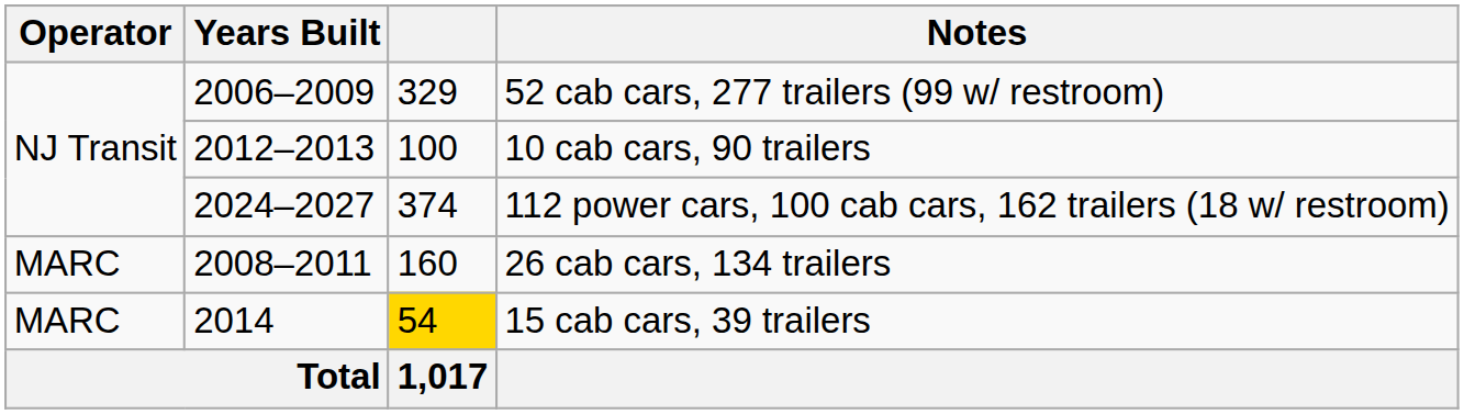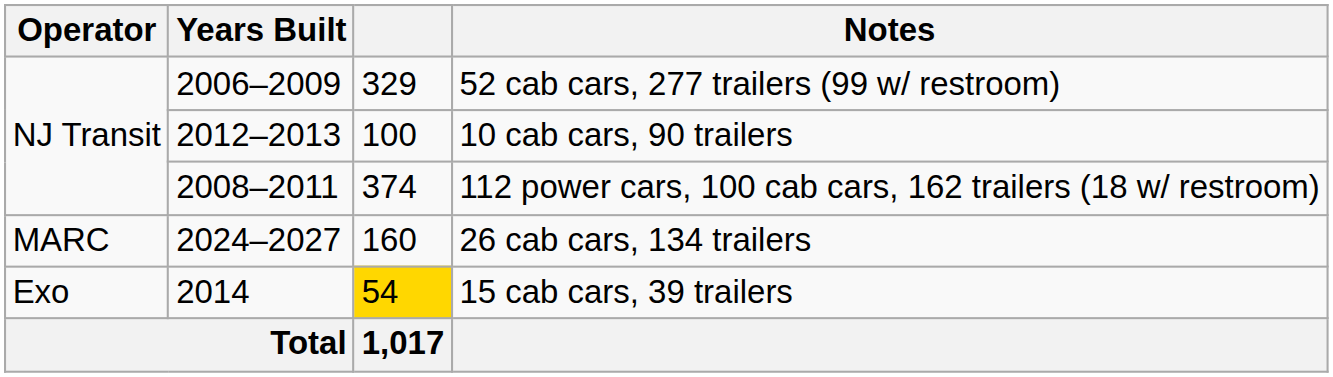 <table class="wikitable">
 <tr>
 <th>Operator</th>
 <th>Years Built</th>
 <th></th>
 <th>Notes</th>
 </tr>
 <tr>
 <td rowspan=3>NJ Transit</td>
 <td>2006–2009</td>
 <td>329</td>
 <td>52 cab cars, 277 trailers (99 w/ restroom)</td>
 </tr>
 <tr>
 <td>2012–2013</td>
 <td>100</td>
 <td>10 cab cars, 90 trailers</td>
 </tr>
 <tr>
-<td>2024–2027</td>
+<td>2008–2011</td>
 <td>374</td>
 <td>112 power cars, 100 cab cars, 162 trailers (18 w/ restroom)</td>
 </tr>
 <tr>
 <td>MARC</td>
-<td>2008–2011</td>
+<td>2024–2027</td>
 <td>160</td>
 <td>26 cab cars, 134 trailers</td>
 </tr>
 <tr>
-<td>MARC</td>
+<td>Exo</td>
 <td>2014</td>
 <td style="background: gold;">54</td>
 <td>15 cab cars, 39 trailers</td>
 </tr>
 <tr>
 <th style="text-align:right" colspan=2>Total</th>
 <th>1,017</th>
 <th></th>
 </tr>
 </table>
